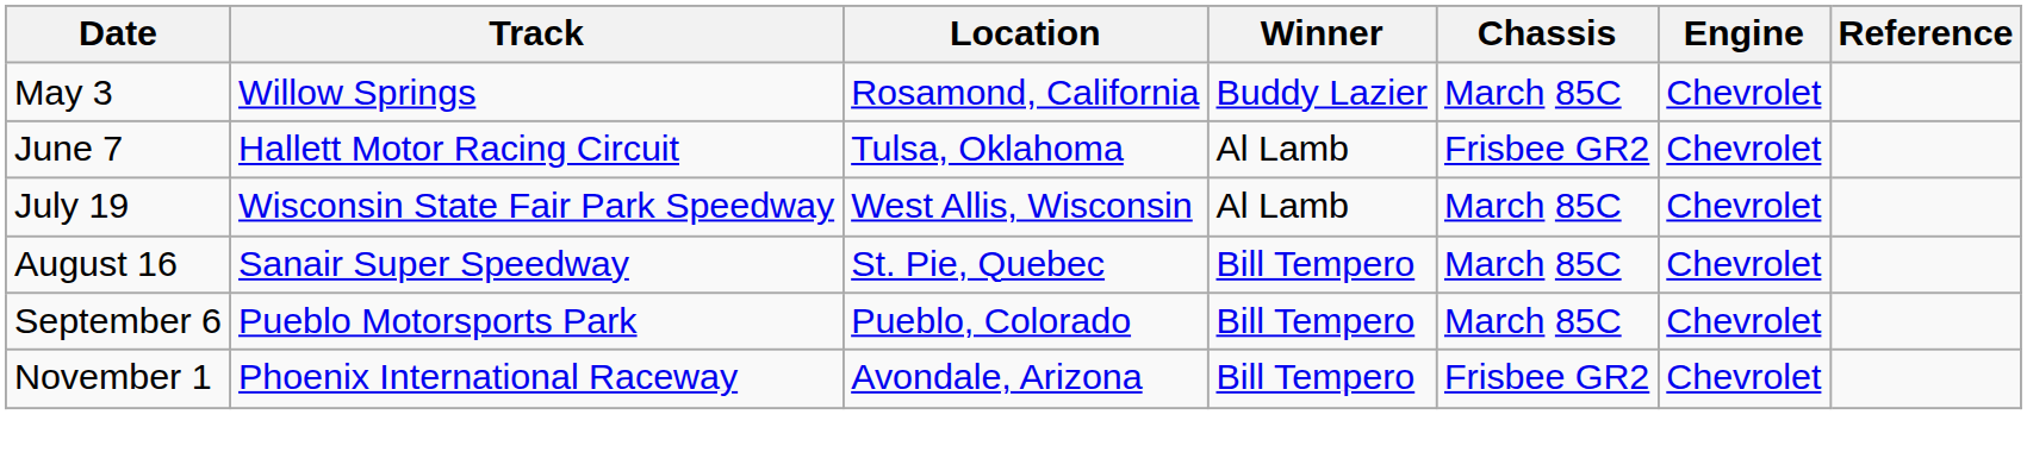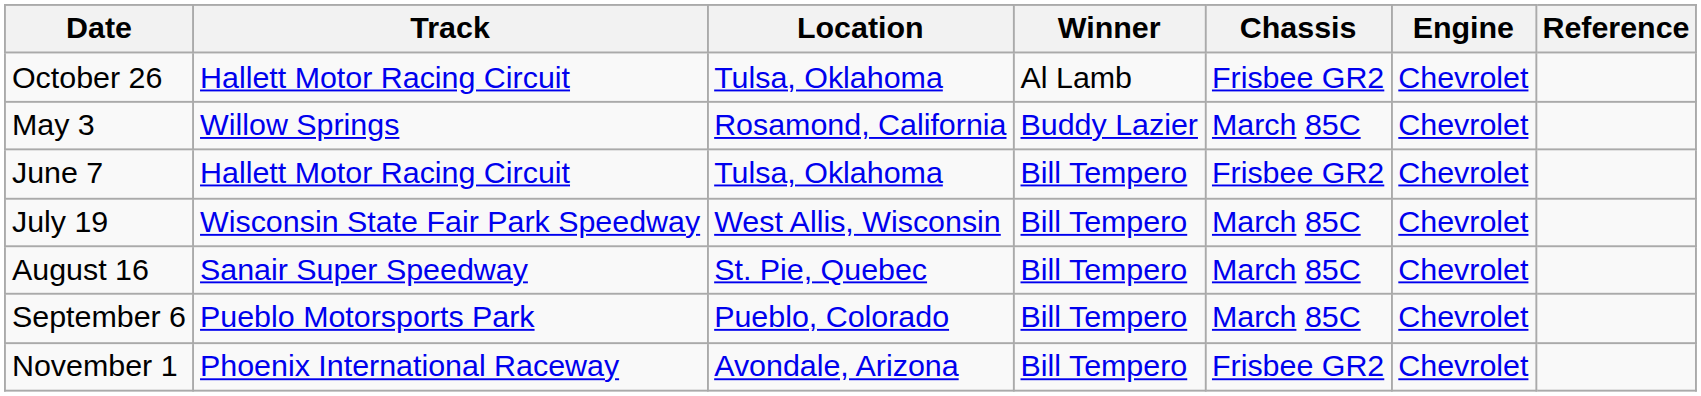 <table class="wikitable">
 <tr>
 <th>Date</th>
 <th>Track</th>
 <th>Location</th>
 <th>Winner</th>
 <th>Chassis</th>
 <th>Engine</th>
 <th>Reference</th>
+</tr>
+<tr>
+<td>October 26</td>
+<td><a href='#'>Hallett Motor Racing Circuit</a></td>
+<td><a href='#'>Tulsa, Oklahoma</a></td>
+<td>Al Lamb</td>
+<td><a href='#'>Frisbee GR2</a></td>
+<td><a href='#'>Chevrolet</a></td>
+<td align="center"></td>
 </tr>
 <tr>
 <td>May 3</td>
 <td><a href='#'>Willow Springs</a></td>
 <td><a href='#'>Rosamond, California</a></td>
 <td><a href='#'>Buddy Lazier</a></td>
 <td><a href='#'>March</a> <a href='#'>85C</a></td>
 <td><a href='#'>Chevrolet</a></td>
 <td align="center"></td>
 </tr>
 <tr>
 <td>June 7</td>
 <td><a href='#'>Hallett Motor Racing Circuit</a></td>
 <td><a href='#'>Tulsa, Oklahoma</a></td>
-<td>Al Lamb</td>
+<td><a href='#'>Bill Tempero</a></td>
 <td><a href='#'>Frisbee GR2</a></td>
 <td><a href='#'>Chevrolet</a></td>
 <td align="center"></td>
 </tr>
 <tr>
 <td>July 19</td>
 <td><a href='#'>Wisconsin State Fair Park Speedway</a></td>
 <td><a href='#'>West Allis, Wisconsin</a></td>
-<td>Al Lamb</td>
+<td><a href='#'>Bill Tempero</a></td>
 <td><a href='#'>March</a> <a href='#'>85C</a></td>
 <td><a href='#'>Chevrolet</a></td>
 <td align="center"></td>
 </tr>
 <tr>
 <td>August 16</td>
 <td><a href='#'>Sanair Super Speedway</a></td>
 <td><a href='#'>St. Pie, Quebec</a></td>
 <td><a href='#'>Bill Tempero</a></td>
 <td><a href='#'>March</a> <a href='#'>85C</a></td>
 <td><a href='#'>Chevrolet</a></td>
 <td align="center"></td>
 </tr>
 <tr>
 <td>September 6</td>
 <td><a href='#'>Pueblo Motorsports Park</a></td>
 <td><a href='#'>Pueblo, Colorado</a></td>
 <td><a href='#'>Bill Tempero</a></td>
 <td><a href='#'>March</a> <a href='#'>85C</a></td>
 <td><a href='#'>Chevrolet</a></td>
 <td align="center"></td>
 </tr>
 <tr>
 <td>November 1</td>
 <td><a href='#'>Phoenix International Raceway</a></td>
 <td><a href='#'>Avondale, Arizona</a></td>
 <td><a href='#'>Bill Tempero</a></td>
 <td><a href='#'>Frisbee GR2</a></td>
 <td><a href='#'>Chevrolet</a></td>
 <td align="center"></td>
 </tr>
 </table>
